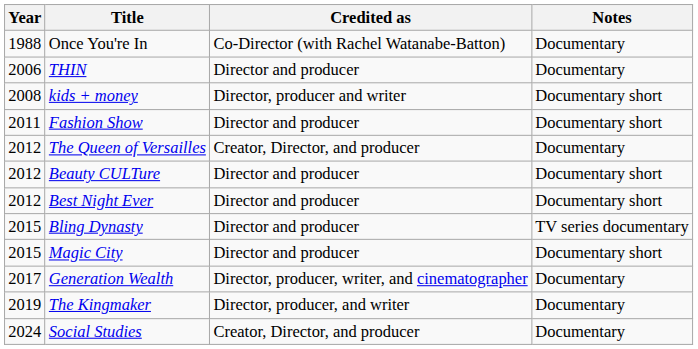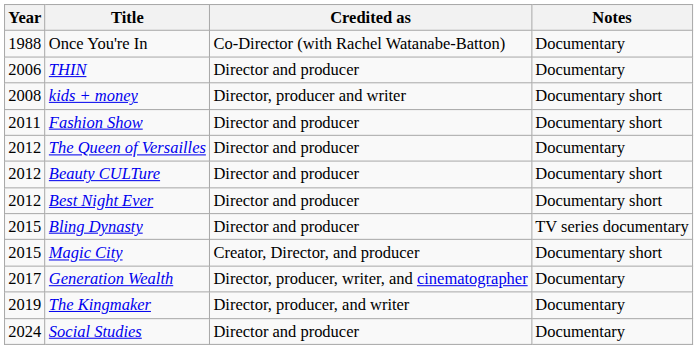 <table class="wikitable sortable plainrowheaders">
 <tr>
 <th scope="col">Year</th>
 <th scope="col">Title</th>
 <th scope="col">Credited as</th>
 <th scope="col" class="unsortable">Notes</th>
 </tr>
 <tr>
 <td>1988</td>
 <td>Once You're In</td>
 <td>Co-Director (with Rachel Watanabe-Batton)</td>
 <td>Documentary</td>
 </tr>
 <tr>
 <td>2006</td>
 <td><a href='#'><em>THIN</em></a></td>
 <td>Director and producer</td>
 <td>Documentary</td>
 </tr>
 <tr>
 <td>2008</td>
 <td><a href='#'><em>kids + money</em></a></td>
 <td>Director, producer and writer</td>
 <td>Documentary short</td>
 </tr>
 <tr>
 <td>2011</td>
 <td><a href='#'><em>Fashion Show</em></a></td>
 <td>Director and producer</td>
 <td>Documentary short</td>
 </tr>
 <tr>
 <td>2012</td>
 <td><em><a href='#'>The Queen of Versailles</a></em></td>
-<td>Creator, Director, and producer</td>
+<td>Director and producer</td>
 <td>Documentary</td>
 </tr>
 <tr>
 <td>2012</td>
 <td><em><a href='#'>Beauty CULTure</a></em></td>
 <td>Director and producer</td>
 <td>Documentary short</td>
 </tr>
 <tr>
 <td>2012</td>
 <td><a href='#'><em>Best Night Ever</em></a></td>
 <td>Director and producer</td>
 <td>Documentary short</td>
 </tr>
 <tr>
 <td>2015</td>
 <td><em><a href='#'>Bling Dynasty</a></em></td>
 <td>Director and producer</td>
 <td>TV series documentary</td>
 </tr>
 <tr>
 <td>2015</td>
 <td><a href='#'><em>Magic City</em></a></td>
-<td>Director and producer</td>
+<td>Creator, Director, and producer</td>
 <td>Documentary short</td>
 </tr>
 <tr>
 <td>2017</td>
 <td><em><a href='#'>Generation Wealth</a></em></td>
 <td>Director, producer, writer, and <a href='#'>cinematographer</a></td>
 <td>Documentary</td>
 </tr>
 <tr>
 <td>2019</td>
 <td><em><a href='#'>The Kingmaker</a></em></td>
 <td>Director, producer, and writer</td>
 <td>Documentary</td>
 </tr>
 <tr>
 <td>2024</td>
 <td><em><a href='#'>Social Studies</a></em></td>
-<td>Creator, Director, and producer</td>
+<td>Director and producer</td>
 <td>Documentary</td>
 </tr>
 </table>
